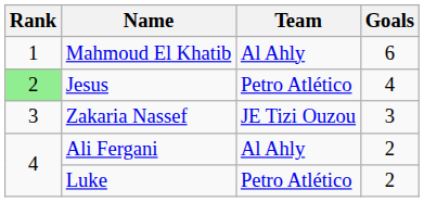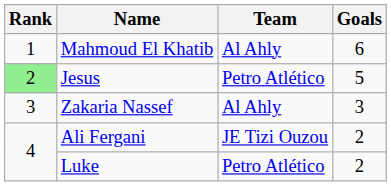 <table class="wikitable" style="text-align:center">
 <tr>
 <th>Rank</th>
 <th>Name</th>
 <th>Team</th>
 <th>Goals</th>
 </tr>
 <tr>
 <td rowspan=1>1</td>
 <td align="left"> <a href='#'>Mahmoud El Khatib</a></td>
 <td align="left"> <a href='#'>Al Ahly</a></td>
 <td>6</td>
 </tr>
 <tr>
 <td rowspan=1 style="background: lightgreen;">2</td>
 <td align="left"> <a href='#'>Jesus</a></td>
 <td align="left"> <a href='#'>Petro Atlético</a></td>
-<td>4</td>
+<td>5</td>
 </tr>
 <tr>
 <td rowspan=1>3</td>
 <td align="left"> <a href='#'>Zakaria Nassef</a></td>
-<td align="left"> <a href='#'>JE Tizi Ouzou</a></td>
+<td align="left"> <a href='#'>Al Ahly</a></td>
 <td>3</td>
 </tr>
 <tr>
 <td rowspan=2>4</td>
 <td align="left"> <a href='#'>Ali Fergani</a></td>
-<td align="left"> <a href='#'>Al Ahly</a></td>
+<td align="left"> <a href='#'>JE Tizi Ouzou</a></td>
 <td>2</td>
 </tr>
 <tr>
 <td align="left"> <a href='#'>Luke</a></td>
 <td align="left"> <a href='#'>Petro Atlético</a></td>
 <td>2</td>
 </tr>
 </table>
